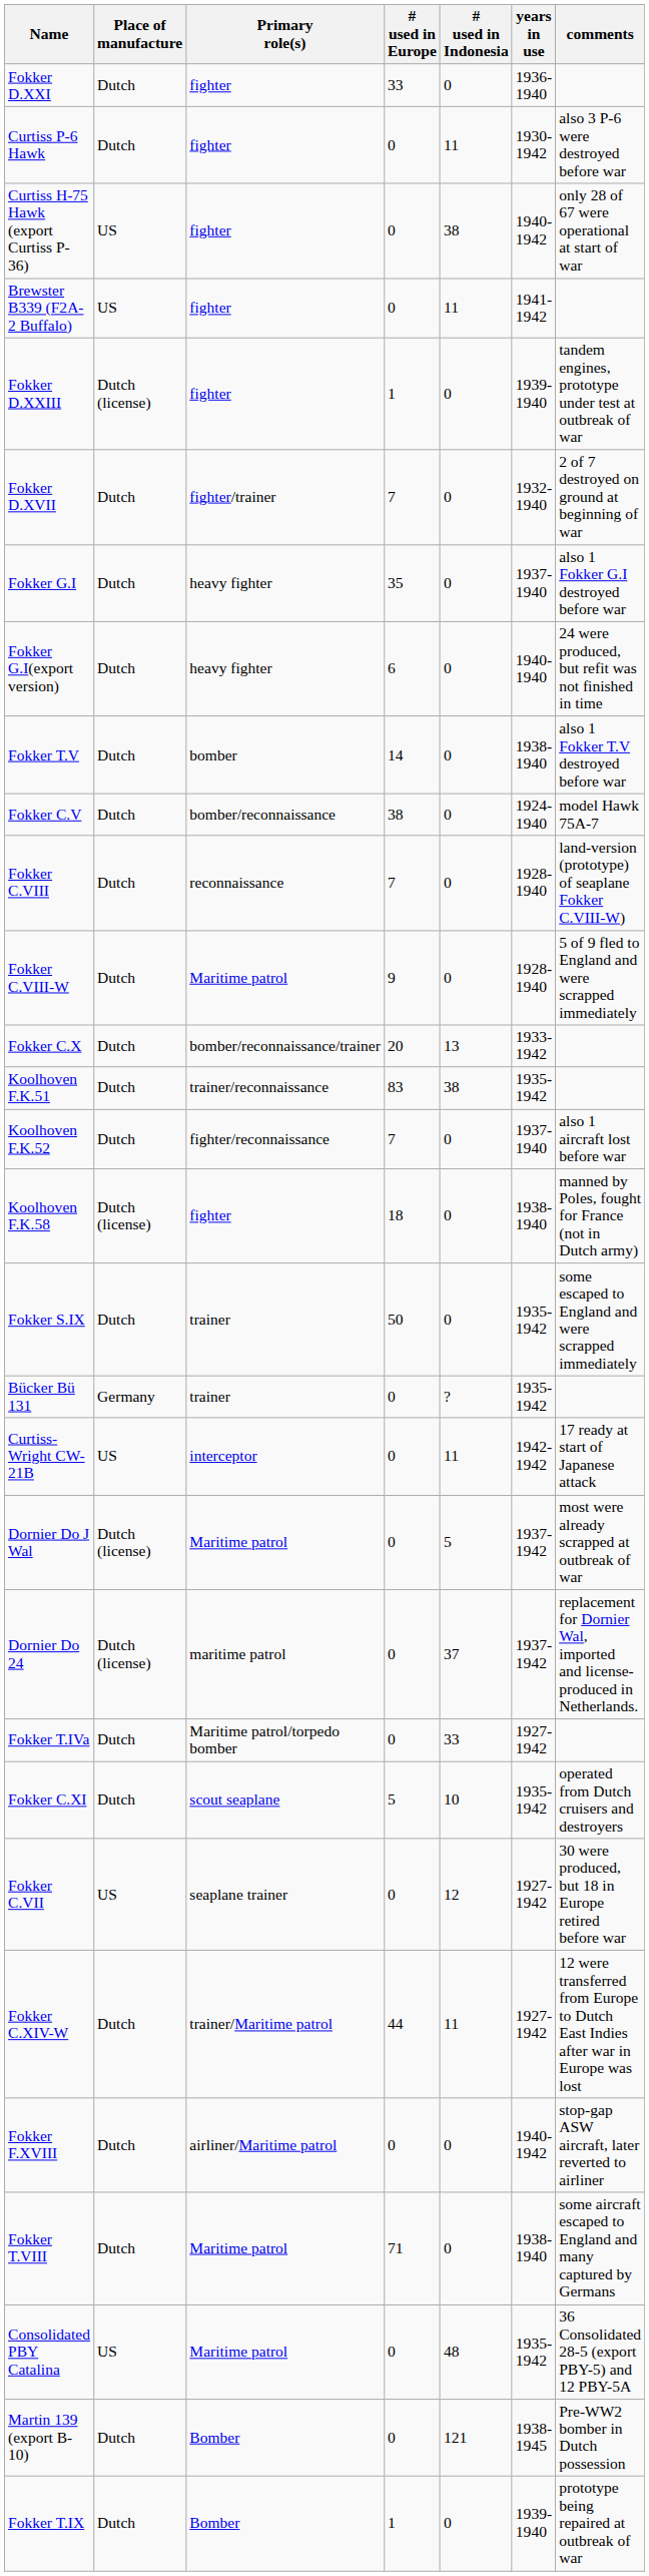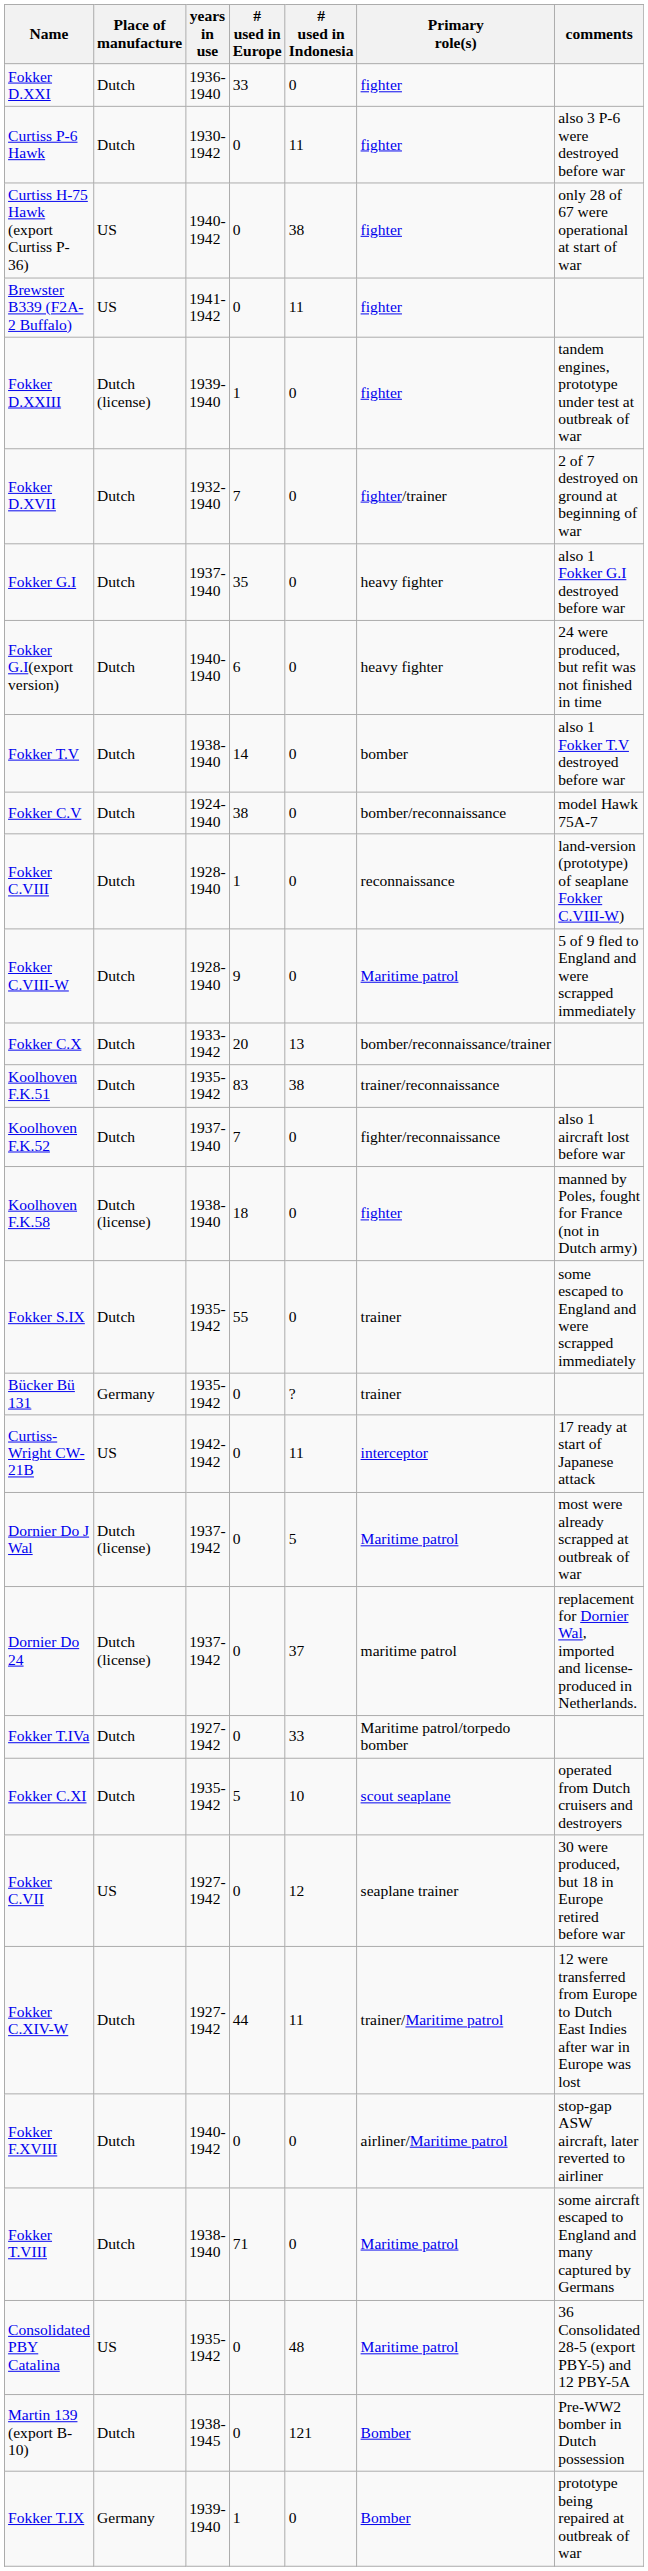 <table class="wikitable sortable">
 <tr>
 <th>Name</th>
 <th>Place of<br>manufacture</th>
-<th>Primary<br>role(s)</th>
+<th>years in use</th>
 <th>#<br>used in Europe</th>
 <th>#<br>used in Indonesia</th>
-<th>years in use</th>
+<th>Primary<br>role(s)</th>
 <th>comments</th>
 </tr>
 <tr>
 <td><a href='#'>Fokker D.XXI</a></td>
 <td>Dutch</td>
-<td><a href='#'>fighter</a></td>
+<td>1936-1940</td>
 <td>33</td>
 <td>0</td>
-<td>1936-1940</td>
+<td><a href='#'>fighter</a></td>
 <td></td>
 </tr>
 <tr>
 <td><a href='#'>Curtiss P-6 Hawk</a></td>
 <td>Dutch</td>
-<td><a href='#'>fighter</a></td>
+<td>1930-1942</td>
 <td>0</td>
 <td>11</td>
-<td>1930-1942</td>
+<td><a href='#'>fighter</a></td>
 <td>also 3 P-6 were destroyed before war</td>
 </tr>
 <tr>
 <td><a href='#'>Curtiss H-75 Hawk</a> (export Curtiss P-36)</td>
 <td>US</td>
-<td><a href='#'>fighter</a></td>
+<td>1940-1942</td>
 <td>0</td>
 <td>38</td>
-<td>1940-1942</td>
+<td><a href='#'>fighter</a></td>
 <td>only 28 of 67 were operational at start of war</td>
 </tr>
 <tr>
 <td><a href='#'>Brewster B339 (F2A-2 Buffalo)</a></td>
 <td>US</td>
-<td><a href='#'>fighter</a></td>
+<td>1941-1942</td>
 <td>0</td>
 <td>11</td>
-<td>1941-1942</td>
+<td><a href='#'>fighter</a></td>
 <td></td>
 </tr>
 <tr>
 <td><a href='#'>Fokker D.XXIII</a></td>
 <td>Dutch (license)</td>
-<td><a href='#'>fighter</a></td>
+<td>1939-1940</td>
 <td>1</td>
 <td>0</td>
-<td>1939-1940</td>
+<td><a href='#'>fighter</a></td>
 <td>tandem engines, prototype under test at outbreak of war</td>
 </tr>
 <tr>
 <td><a href='#'>Fokker D.XVII</a></td>
 <td>Dutch</td>
-<td><a href='#'>fighter</a>/trainer</td>
+<td>1932-1940</td>
 <td>7</td>
 <td>0</td>
-<td>1932-1940</td>
+<td><a href='#'>fighter</a>/trainer</td>
 <td>2 of 7 destroyed on ground at beginning of war</td>
 </tr>
 <tr>
 <td><a href='#'>Fokker G.I</a></td>
 <td>Dutch</td>
-<td>heavy fighter</td>
+<td>1937-1940</td>
 <td>35</td>
 <td>0</td>
-<td>1937-1940</td>
+<td>heavy fighter</td>
 <td>also 1 <a href='#'>Fokker G.I</a> destroyed before war</td>
 </tr>
 <tr>
 <td><a href='#'>Fokker G.I</a>(export version)</td>
 <td>Dutch</td>
-<td>heavy fighter</td>
+<td>1940-1940</td>
 <td>6</td>
 <td>0</td>
-<td>1940-1940</td>
+<td>heavy fighter</td>
 <td>24 were produced, but refit was not finished in time</td>
 </tr>
 <tr>
 <td><a href='#'>Fokker T.V</a></td>
 <td>Dutch</td>
-<td>bomber</td>
+<td>1938-1940</td>
 <td>14</td>
 <td>0</td>
-<td>1938-1940</td>
+<td>bomber</td>
 <td>also 1 <a href='#'>Fokker T.V</a> destroyed before war</td>
 </tr>
 <tr>
 <td><a href='#'>Fokker C.V</a></td>
 <td>Dutch</td>
-<td>bomber/reconnaissance</td>
+<td>1924-1940</td>
 <td>38</td>
 <td>0</td>
-<td>1924-1940</td>
+<td>bomber/reconnaissance</td>
 <td>model Hawk 75A-7</td>
 </tr>
 <tr>
 <td><a href='#'>Fokker C.VIII</a></td>
 <td>Dutch</td>
+<td>1928-1940</td>
+<td>1</td>
+<td>0</td>
 <td>reconnaissance</td>
-<td>7</td>
-<td>0</td>
-<td>1928-1940</td>
 <td>land-version (prototype) of seaplane <a href='#'>Fokker C.VIII-W</a>)</td>
 </tr>
 <tr>
 <td><a href='#'>Fokker C.VIII-W</a></td>
 <td>Dutch</td>
-<td><a href='#'>Maritime patrol</a></td>
+<td>1928-1940</td>
 <td>9</td>
 <td>0</td>
-<td>1928-1940</td>
+<td><a href='#'>Maritime patrol</a></td>
 <td>5 of 9 fled to England and were scrapped immediately</td>
 </tr>
 <tr>
 <td><a href='#'>Fokker C.X</a></td>
 <td>Dutch</td>
-<td>bomber/reconnaissance/trainer</td>
+<td>1933-1942</td>
 <td>20</td>
 <td>13</td>
-<td>1933-1942</td>
+<td>bomber/reconnaissance/trainer</td>
 <td></td>
 </tr>
 <tr>
 <td><a href='#'>Koolhoven F.K.51</a></td>
 <td>Dutch</td>
-<td>trainer/reconnaissance</td>
+<td>1935-1942</td>
 <td>83</td>
 <td>38</td>
-<td>1935-1942</td>
+<td>trainer/reconnaissance</td>
 <td></td>
 </tr>
 <tr>
 <td><a href='#'>Koolhoven F.K.52</a></td>
 <td>Dutch</td>
-<td>fighter/reconnaissance</td>
+<td>1937-1940</td>
 <td>7</td>
 <td>0</td>
-<td>1937-1940</td>
+<td>fighter/reconnaissance</td>
 <td>also 1 aircraft lost before war</td>
 </tr>
 <tr>
 <td><a href='#'>Koolhoven F.K.58</a></td>
 <td>Dutch (license)</td>
-<td><a href='#'>fighter</a></td>
+<td>1938-1940</td>
 <td>18</td>
 <td>0</td>
-<td>1938-1940</td>
+<td><a href='#'>fighter</a></td>
 <td>manned by Poles, fought for France (not in Dutch army)</td>
 </tr>
 <tr>
 <td><a href='#'>Fokker S.IX</a></td>
 <td>Dutch</td>
+<td>1935-1942</td>
+<td>55</td>
+<td>0</td>
 <td>trainer</td>
-<td>50</td>
-<td>0</td>
-<td>1935-1942</td>
 <td>some escaped to England and were scrapped immediately</td>
 </tr>
 <tr>
 <td><a href='#'>Bücker Bü 131</a></td>
 <td>Germany</td>
-<td>trainer</td>
+<td>1935-1942</td>
 <td>0</td>
 <td>?</td>
-<td>1935-1942</td>
+<td>trainer</td>
 <td></td>
 </tr>
 <tr>
 <td><a href='#'>Curtiss-Wright CW-21B</a></td>
 <td>US</td>
-<td><a href='#'>interceptor</a></td>
+<td>1942-1942</td>
 <td>0</td>
 <td>11</td>
-<td>1942-1942</td>
+<td><a href='#'>interceptor</a></td>
 <td>17 ready at start of Japanese attack</td>
 </tr>
 <tr>
 <td><a href='#'>Dornier Do J Wal</a></td>
 <td>Dutch (license)</td>
-<td><a href='#'>Maritime patrol</a></td>
+<td>1937-1942</td>
 <td>0</td>
 <td>5</td>
-<td>1937-1942</td>
+<td><a href='#'>Maritime patrol</a></td>
 <td>most were already scrapped at outbreak of war</td>
 </tr>
 <tr>
 <td><a href='#'>Dornier Do 24</a></td>
 <td>Dutch (license)</td>
-<td>maritime patrol</td>
+<td>1937-1942</td>
 <td>0</td>
 <td>37</td>
-<td>1937-1942</td>
+<td>maritime patrol</td>
 <td>replacement for <a href='#'>Dornier Wal</a>, imported and license-produced in Netherlands.</td>
 </tr>
 <tr>
 <td><a href='#'>Fokker T.IVa</a></td>
 <td>Dutch</td>
-<td>Maritime patrol/torpedo bomber</td>
+<td>1927-1942</td>
 <td>0</td>
 <td>33</td>
-<td>1927-1942</td>
+<td>Maritime patrol/torpedo bomber</td>
 <td></td>
 </tr>
 <tr>
 <td><a href='#'>Fokker C.XI</a></td>
 <td>Dutch</td>
-<td><a href='#'>scout seaplane</a></td>
+<td>1935-1942</td>
 <td>5</td>
 <td>10</td>
-<td>1935-1942</td>
+<td><a href='#'>scout seaplane</a></td>
 <td>operated from Dutch cruisers and destroyers</td>
 </tr>
 <tr>
 <td><a href='#'>Fokker C.VII</a></td>
 <td>US</td>
-<td>seaplane trainer</td>
+<td>1927-1942</td>
 <td>0</td>
 <td>12</td>
-<td>1927-1942</td>
+<td>seaplane trainer</td>
 <td>30 were produced, but 18 in Europe retired before war</td>
 </tr>
 <tr>
 <td><a href='#'>Fokker C.XIV-W</a></td>
 <td>Dutch</td>
-<td>trainer/<a href='#'>Maritime patrol</a></td>
+<td>1927-1942</td>
 <td>44</td>
 <td>11</td>
-<td>1927-1942</td>
+<td>trainer/<a href='#'>Maritime patrol</a></td>
 <td>12 were transferred from Europe to Dutch East Indies after war in Europe was lost</td>
 </tr>
 <tr>
 <td><a href='#'>Fokker F.XVIII</a></td>
 <td>Dutch</td>
-<td>airliner/<a href='#'>Maritime patrol</a></td>
+<td>1940-1942</td>
 <td>0</td>
 <td>0</td>
-<td>1940-1942</td>
+<td>airliner/<a href='#'>Maritime patrol</a></td>
 <td>stop-gap ASW aircraft, later reverted to airliner</td>
 </tr>
 <tr>
 <td><a href='#'>Fokker T.VIII</a></td>
 <td>Dutch</td>
-<td><a href='#'>Maritime patrol</a></td>
+<td>1938-1940</td>
 <td>71</td>
 <td>0</td>
-<td>1938-1940</td>
+<td><a href='#'>Maritime patrol</a></td>
 <td>some aircraft escaped to England and many captured by Germans</td>
 </tr>
 <tr>
 <td><a href='#'>Consolidated PBY Catalina</a></td>
 <td>US</td>
-<td><a href='#'>Maritime patrol</a></td>
+<td>1935-1942</td>
 <td>0</td>
 <td>48</td>
-<td>1935-1942</td>
+<td><a href='#'>Maritime patrol</a></td>
 <td>36 Consolidated 28-5 (export PBY-5) and 12 PBY-5A</td>
 </tr>
 <tr>
 <td><a href='#'>Martin 139</a> (export B-10)</td>
 <td>Dutch</td>
-<td><a href='#'>Bomber</a></td>
+<td>1938-1945</td>
 <td>0</td>
 <td>121</td>
-<td>1938-1945</td>
+<td><a href='#'>Bomber</a></td>
 <td>Pre-WW2 bomber in Dutch possession</td>
 </tr>
 <tr>
 <td><a href='#'>Fokker T.IX</a></td>
-<td>Dutch</td>
-<td><a href='#'>Bomber</a></td>
+<td>Germany</td>
+<td>1939-1940</td>
 <td>1</td>
 <td>0</td>
-<td>1939-1940</td>
+<td><a href='#'>Bomber</a></td>
 <td>prototype being repaired at outbreak of war</td>
 </tr>
 </table>
